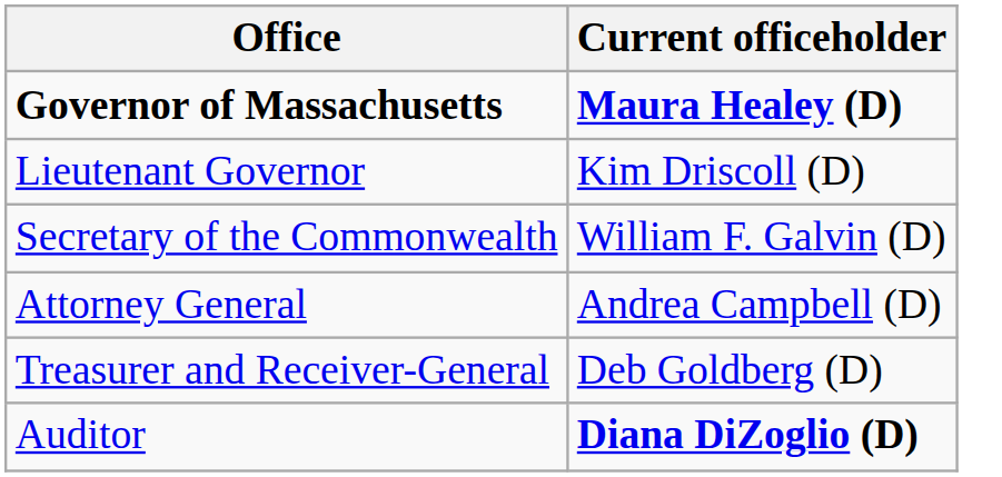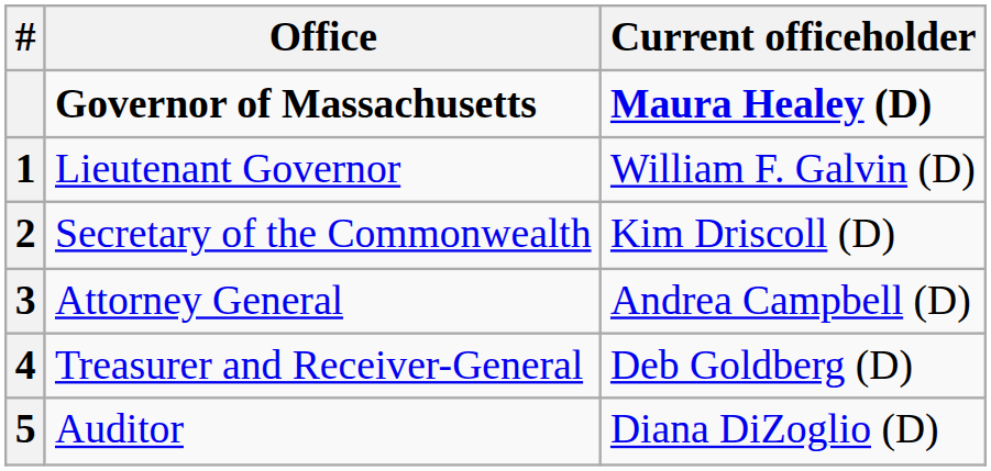 <table class=wikitable>
 <tr>
+<th>#</th>
 <th>Office</th>
 <th>Current officeholder</th>
 </tr>
 <tr>
+<th></th>
 <td><strong>Governor of Massachusetts</strong></td>
 <td><strong><a href='#'>Maura Healey</a> (D)</strong></td>
 </tr>
 <tr>
+<th>1</th>
 <td><a href='#'>Lieutenant Governor</a></td>
+<td><a href='#'>William F. Galvin</a> (D)</td>
+</tr>
+<tr>
+<th>2</th>
+<td><a href='#'>Secretary of the Commonwealth</a></td>
 <td><a href='#'>Kim Driscoll</a> (D)</td>
 </tr>
 <tr>
-<td><a href='#'>Secretary of the Commonwealth</a></td>
-<td><a href='#'>William F. Galvin</a> (D)</td>
-</tr>
-<tr>
+<th>3</th>
 <td><a href='#'>Attorney General</a></td>
 <td><a href='#'>Andrea Campbell</a> (D)</td>
 </tr>
 <tr>
+<th>4</th>
 <td><a href='#'>Treasurer and Receiver-General</a></td>
 <td><a href='#'>Deb Goldberg</a> (D)</td>
 </tr>
 <tr>
+<th>5</th>
 <td><a href='#'>Auditor</a></td>
-<td><strong><a href='#'>Diana DiZoglio</a> (D)</strong></td>
+<td><a href='#'>Diana DiZoglio</a> (D)</td>
 </tr>
 </table>
